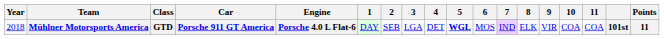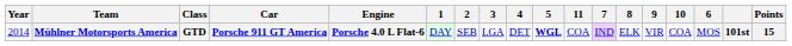 <table class="wikitable" style="text-align:center; font-size:90%">
 <tr>
 <th>Year</th>
 <th>Team</th>
 <th>Class</th>
 <th>Car</th>
 <th>Engine</th>
 <th>1</th>
 <th>2</th>
 <th>3</th>
 <th>4</th>
 <th>5</th>
-<th>6</th>
+<th>11</th>
 <th>7</th>
 <th>8</th>
 <th>9</th>
 <th>10</th>
-<th>11</th>
+<th>6</th>
 <th></th>
 <th>Points</th>
 </tr>
 <tr>
-<td><a href='#'>2018</a></td>
+<td><a href='#'>2014</a></td>
 <th><a href='#'>Mühlner Motorsports America</a></th>
 <th>GTD</th>
 <th><a href='#'>Porsche 911 GT America</a></th>
 <th><a href='#'>Porsche</a> 4.0 L Flat-6</th>
 <td style="background:#DFFFDF;"><a href='#'>DAY</a><br></td>
 <td><a href='#'>SEB</a><br></td>
 <td><a href='#'>LGA</a></td>
 <td><a href='#'>DET</a></td>
 <td><strong><a href='#'>WGL</a></strong></td>
-<td><a href='#'>MOS</a></td>
+<td><a href='#'>COA</a></td>
 <td style="background:#EFCFFF;"><a href='#'>IND</a> <br></td>
 <td><a href='#'>ELK</a></td>
 <td><a href='#'>VIR</a></td>
 <td><a href='#'>COA</a></td>
-<td><a href='#'>COA</a></td>
+<td><a href='#'>MOS</a></td>
 <th>101st</th>
-<th>11</th>
+<th>15</th>
 </tr>
 </table>
